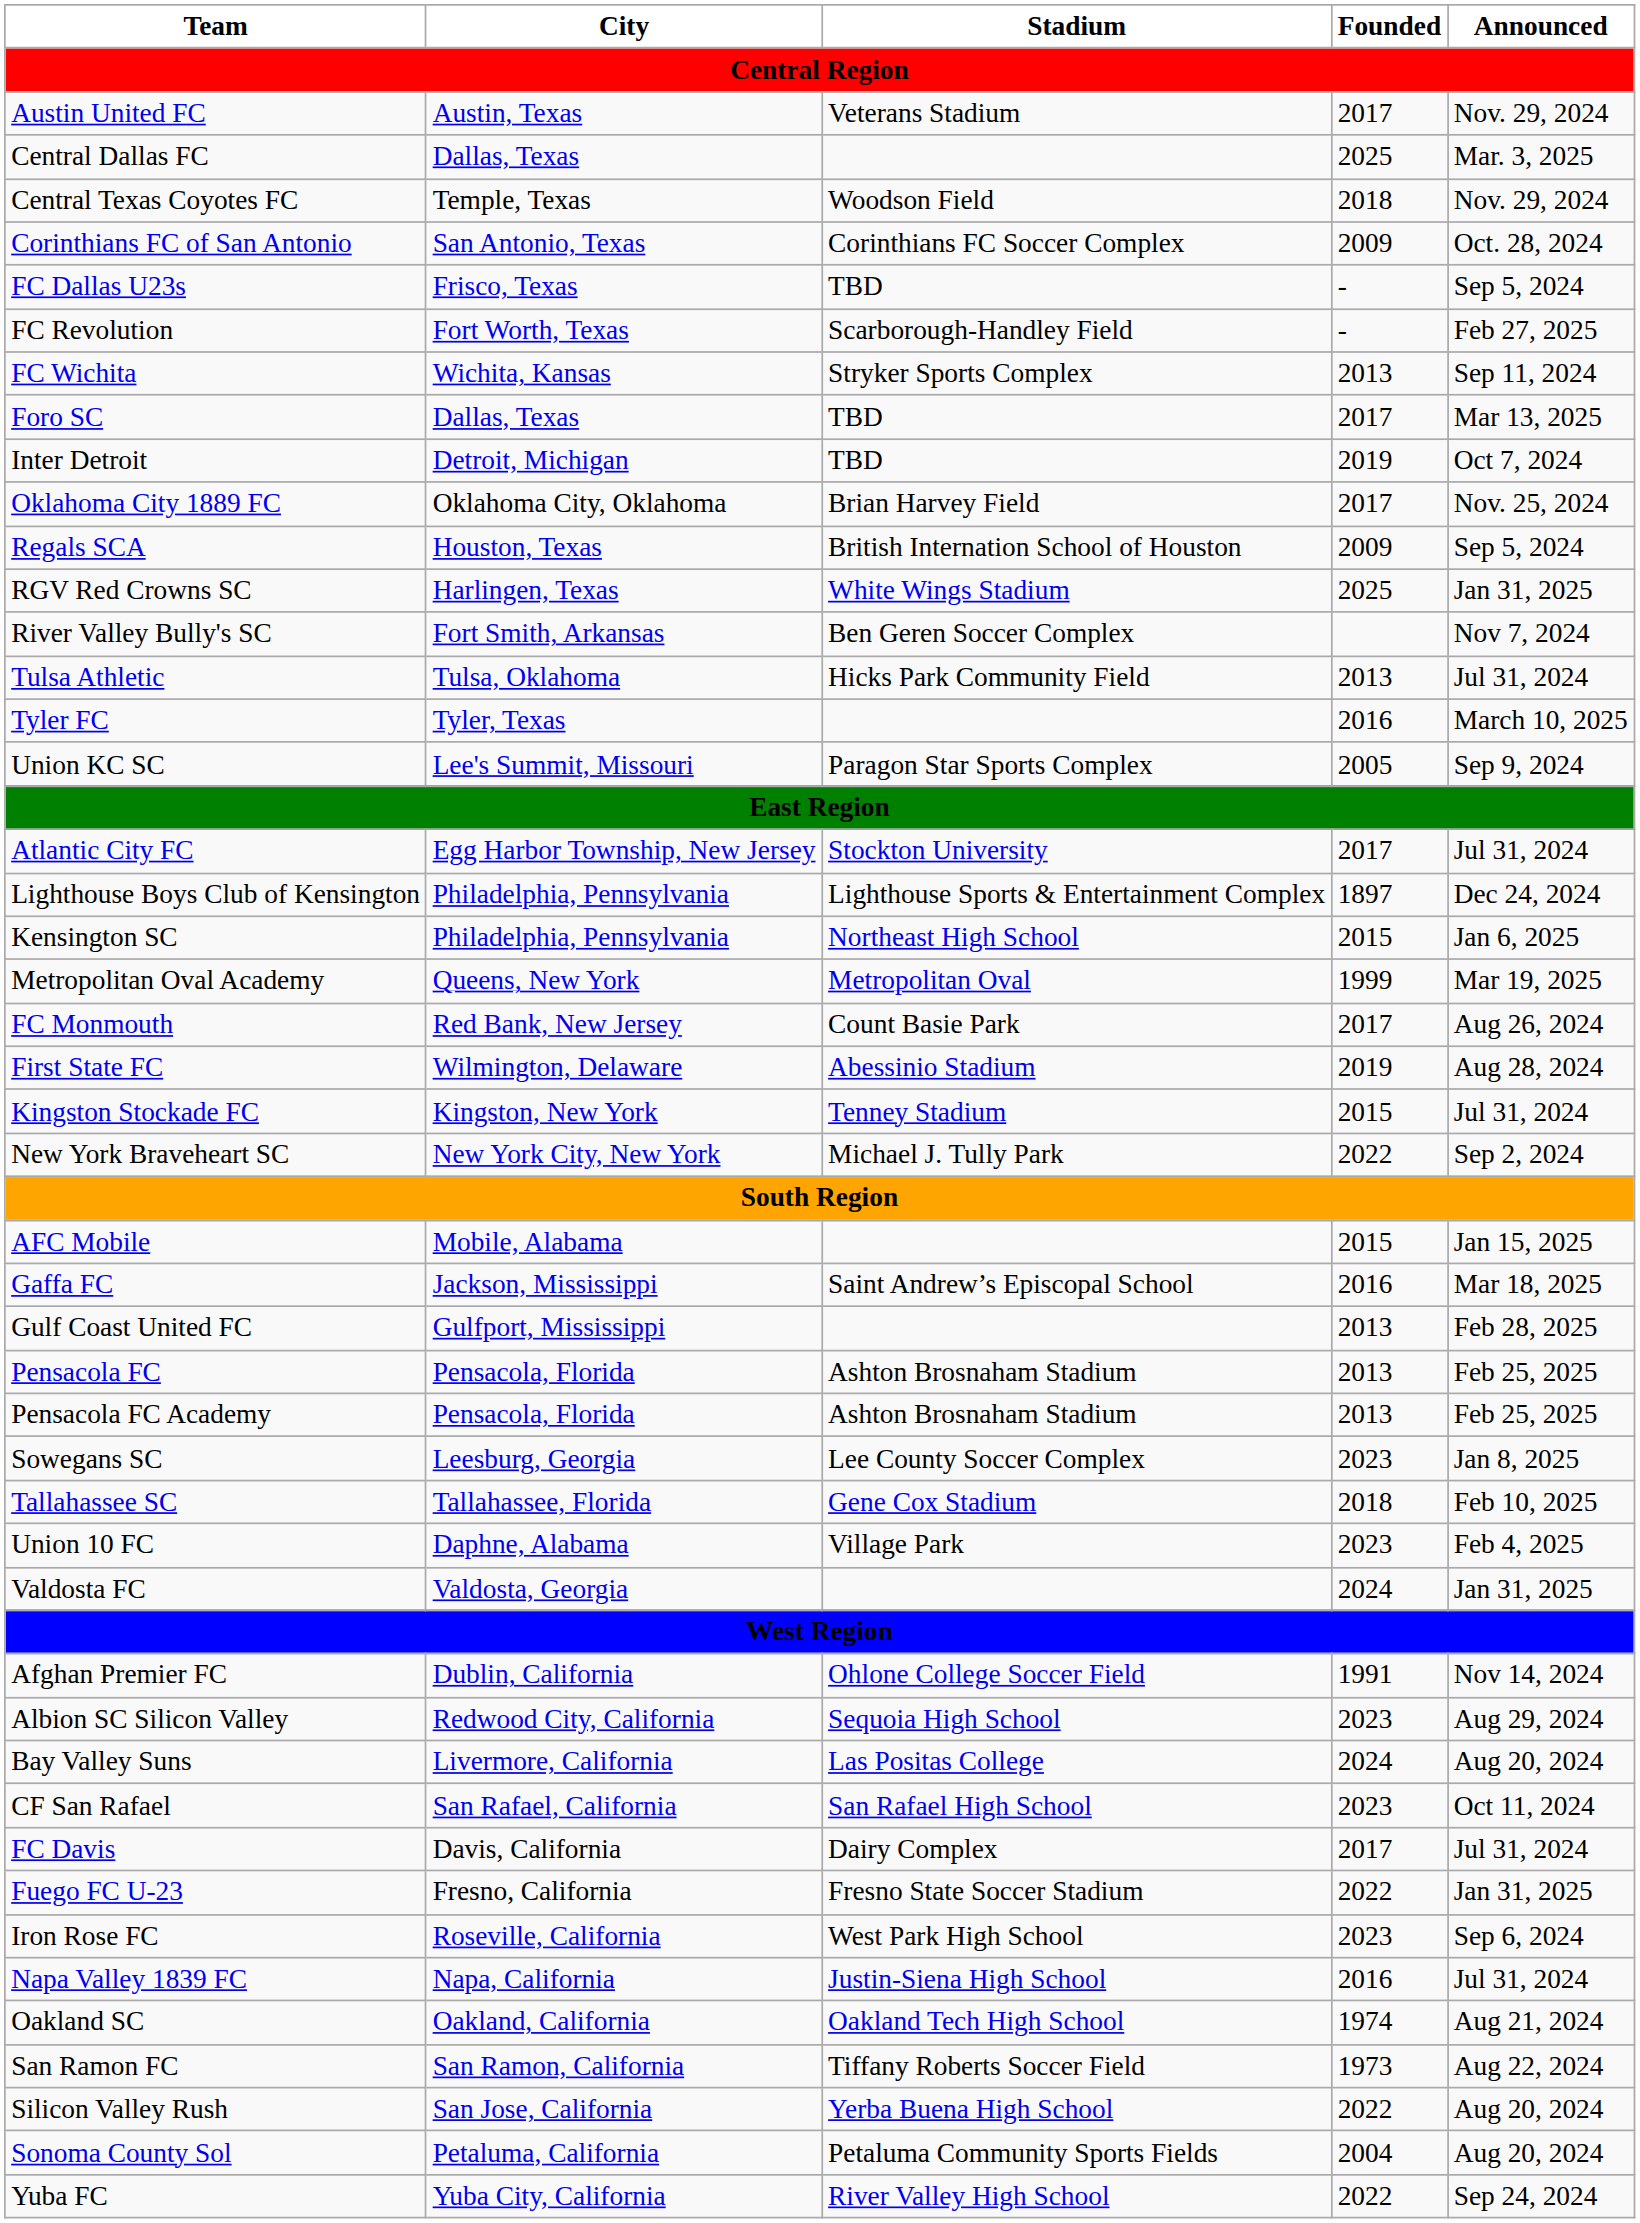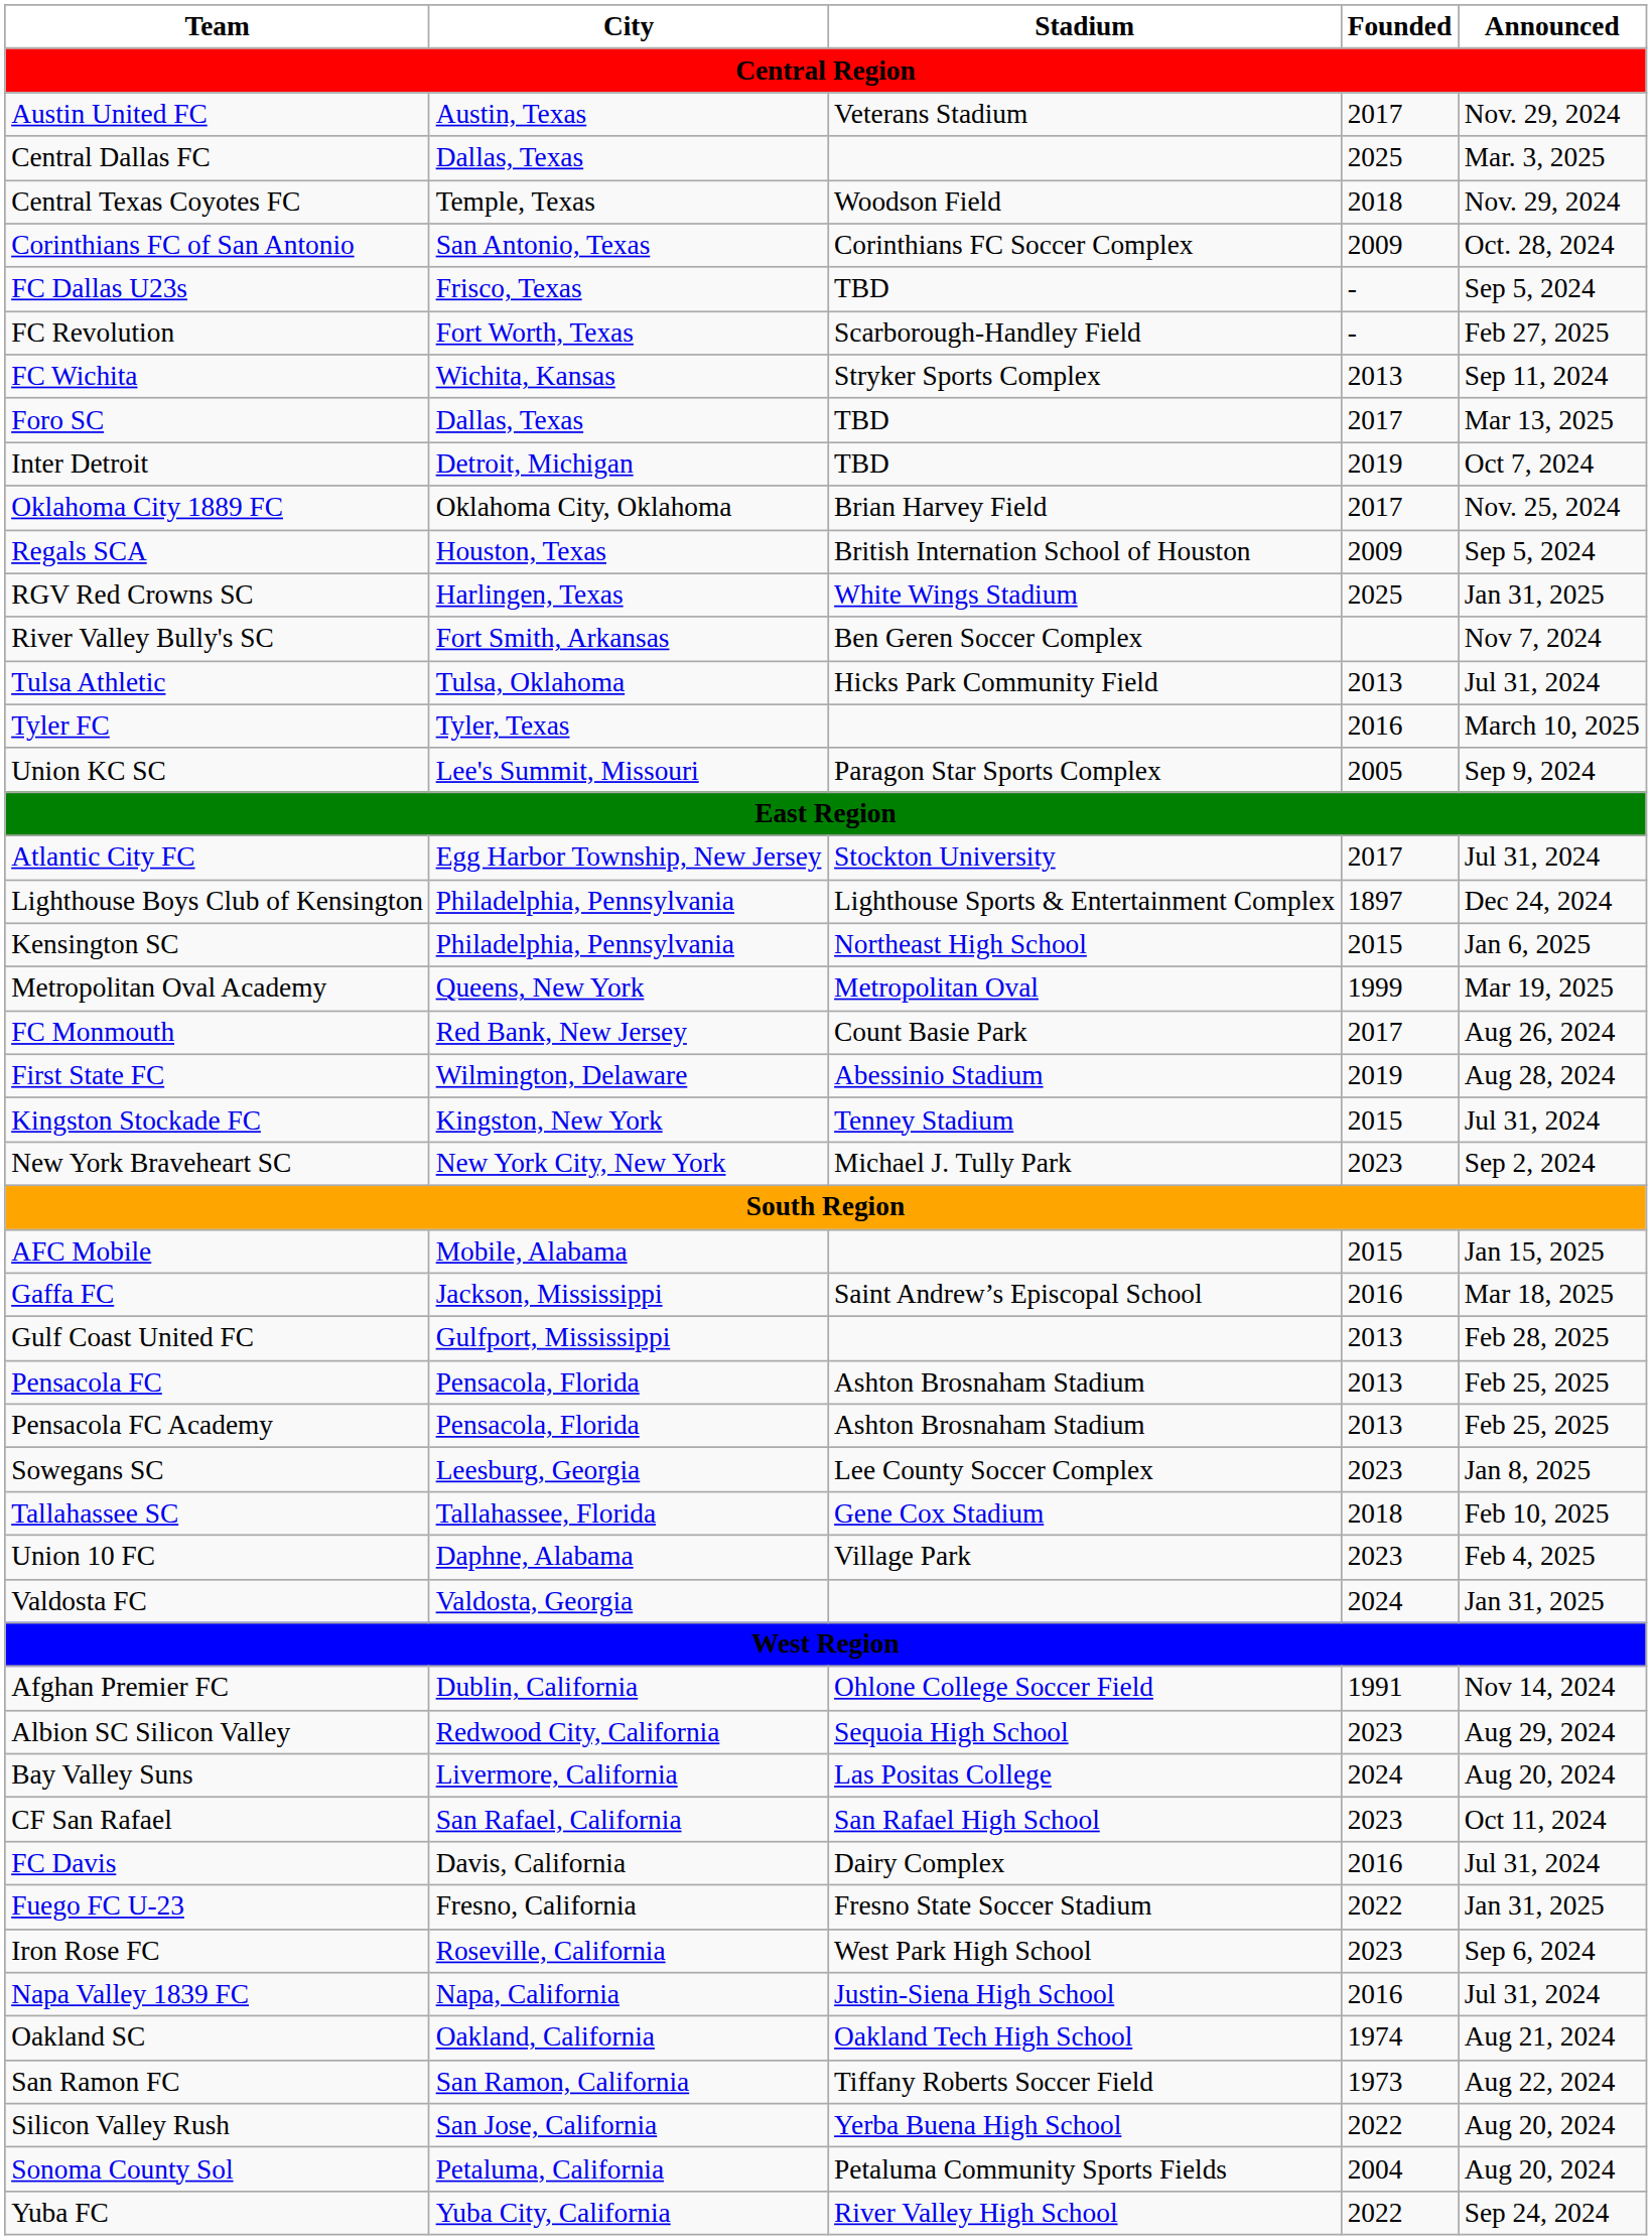 <table class="wikitable sortable" style="text-align:left">
 <tr>
 <th style="background:white">Team</th>
 <th style="background:white">City</th>
 <th style="background:white">Stadium</th>
 <th style="background:white">Founded</th>
 <th style="background:white">Announced</th>
 </tr>
 <tr>
 <th style="background:red;" colspan="6"><span>Central Region</span></th>
 </tr>
 <tr>
 <td><a href='#'>Austin United FC</a></td>
 <td><a href='#'>Austin, Texas</a></td>
 <td>Veterans Stadium</td>
 <td>2017</td>
 <td>Nov. 29, 2024</td>
 </tr>
 <tr>
 <td>Central Dallas FC</td>
 <td><a href='#'>Dallas, Texas</a></td>
 <td></td>
 <td>2025</td>
 <td>Mar. 3, 2025</td>
 </tr>
 <tr>
 <td>Central Texas Coyotes FC</td>
 <td>Temple, Texas</td>
 <td>Woodson Field</td>
 <td>2018</td>
 <td>Nov. 29, 2024</td>
 </tr>
 <tr>
 <td><a href='#'>Corinthians FC of San Antonio</a></td>
 <td><a href='#'>San Antonio, Texas</a></td>
 <td>Corinthians FC Soccer Complex</td>
 <td>2009</td>
 <td>Oct. 28, 2024</td>
 </tr>
 <tr>
 <td><a href='#'>FC Dallas U23s</a></td>
 <td><a href='#'>Frisco, Texas</a></td>
 <td>TBD</td>
 <td>-</td>
 <td>Sep 5, 2024</td>
 </tr>
 <tr>
 <td>FC Revolution</td>
 <td><a href='#'>Fort Worth, Texas</a></td>
 <td>Scarborough-Handley Field</td>
 <td>-</td>
 <td>Feb 27, 2025</td>
 </tr>
 <tr>
 <td><a href='#'>FC Wichita</a></td>
 <td><a href='#'>Wichita, Kansas</a></td>
 <td>Stryker Sports Complex</td>
 <td>2013</td>
 <td>Sep 11, 2024</td>
 </tr>
 <tr>
 <td><a href='#'>Foro SC</a></td>
 <td><a href='#'>Dallas, Texas</a></td>
 <td>TBD</td>
 <td>2017</td>
 <td>Mar 13, 2025</td>
 </tr>
 <tr>
 <td>Inter Detroit</td>
 <td><a href='#'>Detroit, Michigan</a></td>
 <td>TBD</td>
 <td>2019</td>
 <td>Oct 7, 2024</td>
 </tr>
 <tr>
 <td><a href='#'>Oklahoma City 1889 FC</a></td>
 <td>Oklahoma City, Oklahoma</td>
 <td>Brian Harvey Field</td>
 <td>2017</td>
 <td>Nov. 25, 2024</td>
 </tr>
 <tr>
 <td><a href='#'>Regals SCA</a></td>
 <td><a href='#'>Houston, Texas</a></td>
 <td>British Internation School of Houston</td>
 <td>2009</td>
 <td>Sep 5, 2024</td>
 </tr>
 <tr>
 <td>RGV Red Crowns SC</td>
 <td><a href='#'>Harlingen, Texas</a></td>
 <td><a href='#'>White Wings Stadium</a></td>
 <td>2025</td>
 <td>Jan 31, 2025</td>
 </tr>
 <tr>
 <td>River Valley Bully's SC</td>
 <td><a href='#'>Fort Smith, Arkansas</a></td>
 <td>Ben Geren Soccer Complex</td>
 <td></td>
 <td>Nov 7, 2024</td>
 </tr>
 <tr>
 <td><a href='#'>Tulsa Athletic</a></td>
 <td><a href='#'>Tulsa, Oklahoma</a></td>
 <td>Hicks Park Community Field</td>
 <td>2013</td>
 <td>Jul 31, 2024</td>
 </tr>
 <tr>
 <td><a href='#'>Tyler FC</a></td>
 <td><a href='#'>Tyler, Texas</a></td>
 <td></td>
 <td>2016</td>
 <td>March 10, 2025</td>
 </tr>
 <tr>
 <td>Union KC SC</td>
 <td><a href='#'>Lee's Summit, Missouri</a></td>
 <td>Paragon Star Sports Complex</td>
 <td>2005</td>
 <td>Sep 9, 2024</td>
 </tr>
 <tr>
 <th style="background:green;" colspan="6"><span>East Region</span></th>
 </tr>
 <tr>
 <td><a href='#'>Atlantic City FC</a></td>
 <td><a href='#'>Egg Harbor Township, New Jersey</a></td>
 <td><a href='#'>Stockton University</a></td>
 <td>2017</td>
 <td>Jul 31, 2024</td>
 </tr>
 <tr>
 <td>Lighthouse Boys Club of Kensington</td>
 <td><a href='#'>Philadelphia, Pennsylvania</a></td>
 <td>Lighthouse Sports & Entertainment Complex</td>
 <td>1897</td>
 <td>Dec 24, 2024</td>
 </tr>
 <tr>
 <td>Kensington SC</td>
 <td><a href='#'>Philadelphia, Pennsylvania</a></td>
 <td><a href='#'>Northeast High School</a></td>
 <td>2015</td>
 <td>Jan 6, 2025</td>
 </tr>
 <tr>
 <td>Metropolitan Oval Academy</td>
 <td><a href='#'>Queens, New York</a></td>
 <td><a href='#'>Metropolitan Oval</a></td>
 <td>1999</td>
 <td>Mar 19, 2025</td>
 </tr>
 <tr>
 <td><a href='#'>FC Monmouth</a></td>
 <td><a href='#'>Red Bank, New Jersey</a></td>
 <td>Count Basie Park</td>
 <td>2017</td>
 <td>Aug 26, 2024</td>
 </tr>
 <tr>
 <td><a href='#'>First State FC</a></td>
 <td><a href='#'>Wilmington, Delaware</a></td>
 <td><a href='#'>Abessinio Stadium</a></td>
 <td>2019</td>
 <td>Aug 28, 2024</td>
 </tr>
 <tr>
 <td><a href='#'>Kingston Stockade FC</a></td>
 <td><a href='#'>Kingston, New York</a></td>
 <td><a href='#'>Tenney Stadium</a></td>
 <td>2015</td>
 <td>Jul 31, 2024</td>
 </tr>
 <tr>
 <td>New York Braveheart SC</td>
 <td><a href='#'>New York City, New York</a></td>
 <td>Michael J. Tully Park</td>
-<td>2022</td>
+<td>2023</td>
 <td>Sep 2, 2024</td>
 </tr>
 <tr>
 <th style="background:orange;" colspan="6"><span>South Region</span></th>
 </tr>
 <tr>
 <td><a href='#'>AFC Mobile</a></td>
 <td><a href='#'>Mobile, Alabama</a></td>
 <td></td>
 <td>2015</td>
 <td>Jan 15, 2025</td>
 </tr>
 <tr>
 <td><a href='#'>Gaffa FC</a></td>
 <td><a href='#'>Jackson, Mississippi</a></td>
 <td>Saint Andrew’s Episcopal School</td>
 <td>2016</td>
 <td>Mar 18, 2025</td>
 </tr>
 <tr>
 <td>Gulf Coast United FC</td>
 <td><a href='#'>Gulfport, Mississippi</a></td>
 <td></td>
 <td>2013</td>
 <td>Feb 28, 2025</td>
 </tr>
 <tr>
 <td><a href='#'>Pensacola FC</a></td>
 <td><a href='#'>Pensacola, Florida</a></td>
 <td>Ashton Brosnaham Stadium</td>
 <td>2013</td>
 <td>Feb 25, 2025</td>
 </tr>
 <tr>
 <td>Pensacola FC Academy</td>
 <td><a href='#'>Pensacola, Florida</a></td>
 <td>Ashton Brosnaham Stadium</td>
 <td>2013</td>
 <td>Feb 25, 2025</td>
 </tr>
 <tr>
 <td>Sowegans SC</td>
 <td><a href='#'>Leesburg, Georgia</a></td>
 <td>Lee County Soccer Complex</td>
 <td>2023</td>
 <td>Jan 8, 2025</td>
 </tr>
 <tr>
 <td><a href='#'>Tallahassee SC</a></td>
 <td><a href='#'>Tallahassee, Florida</a></td>
 <td><a href='#'>Gene Cox Stadium</a></td>
 <td>2018</td>
 <td>Feb 10, 2025</td>
 </tr>
 <tr>
 <td>Union 10 FC</td>
 <td><a href='#'>Daphne, Alabama</a></td>
 <td>Village Park</td>
 <td>2023</td>
 <td>Feb 4, 2025</td>
 </tr>
 <tr>
 <td>Valdosta FC</td>
 <td><a href='#'>Valdosta, Georgia</a></td>
 <td></td>
 <td>2024</td>
 <td>Jan 31, 2025</td>
 </tr>
 <tr>
 <th style="background:blue;" colspan="6"><span>West Region</span></th>
 </tr>
 <tr>
 <td>Afghan Premier FC</td>
 <td><a href='#'>Dublin, California</a></td>
 <td><a href='#'>Ohlone College Soccer Field</a></td>
 <td>1991</td>
 <td>Nov 14, 2024</td>
 </tr>
 <tr>
 <td>Albion SC Silicon Valley</td>
 <td><a href='#'>Redwood City, California</a></td>
 <td><a href='#'>Sequoia High School</a></td>
 <td>2023</td>
 <td>Aug 29, 2024</td>
 </tr>
 <tr>
 <td>Bay Valley Suns</td>
 <td><a href='#'>Livermore, California</a></td>
 <td><a href='#'>Las Positas College</a></td>
 <td>2024</td>
 <td>Aug 20, 2024</td>
 </tr>
 <tr>
 <td>CF San Rafael</td>
 <td><a href='#'>San Rafael, California</a></td>
 <td><a href='#'>San Rafael High School</a></td>
 <td>2023</td>
 <td>Oct 11, 2024</td>
 </tr>
 <tr>
 <td><a href='#'>FC Davis</a></td>
 <td>Davis, California</td>
 <td>Dairy Complex</td>
-<td>2017</td>
+<td>2016</td>
 <td>Jul 31, 2024</td>
 </tr>
 <tr>
 <td><a href='#'>Fuego FC U-23</a></td>
 <td>Fresno, California</td>
 <td>Fresno State Soccer Stadium</td>
 <td>2022</td>
 <td>Jan 31, 2025</td>
 </tr>
 <tr>
 <td>Iron Rose FC</td>
 <td><a href='#'>Roseville, California</a></td>
 <td>West Park High School</td>
 <td>2023</td>
 <td>Sep 6, 2024</td>
 </tr>
 <tr>
 <td><a href='#'>Napa Valley 1839 FC</a></td>
 <td><a href='#'>Napa, California</a></td>
 <td><a href='#'>Justin-Siena High School</a></td>
 <td>2016</td>
 <td>Jul 31, 2024</td>
 </tr>
 <tr>
 <td>Oakland SC</td>
 <td><a href='#'>Oakland, California</a></td>
 <td><a href='#'>Oakland Tech High School</a></td>
 <td>1974</td>
 <td>Aug 21, 2024</td>
 </tr>
 <tr>
 <td>San Ramon FC</td>
 <td><a href='#'>San Ramon, California</a></td>
 <td>Tiffany Roberts Soccer Field</td>
 <td>1973</td>
 <td>Aug 22, 2024</td>
 </tr>
 <tr>
 <td>Silicon Valley Rush</td>
 <td><a href='#'>San Jose, California</a></td>
 <td><a href='#'>Yerba Buena High School</a></td>
 <td>2022</td>
 <td>Aug 20, 2024</td>
 </tr>
 <tr>
 <td><a href='#'>Sonoma County Sol</a></td>
 <td><a href='#'>Petaluma, California</a></td>
 <td>Petaluma Community Sports Fields</td>
 <td>2004</td>
 <td>Aug 20, 2024</td>
 </tr>
 <tr>
 <td>Yuba FC</td>
 <td><a href='#'>Yuba City, California</a></td>
 <td><a href='#'>River Valley High School</a></td>
 <td>2022</td>
 <td>Sep 24, 2024</td>
 </tr>
 </table>
